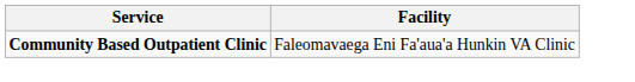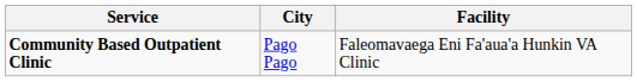 <table class="wikitable">
 <tr>
 <th>Service</th>
+<th>City</th>
 <th>Facility</th>
 </tr>
 <tr>
 <td><strong>Community Based Outpatient Clinic</strong></td>
+<td><a href='#'>Pago Pago</a></td>
 <td>Faleomavaega Eni Fa'aua'a Hunkin VA Clinic</td>
 </tr>
 </table>
